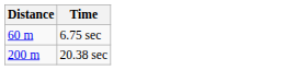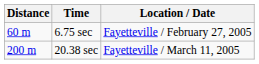 <table class="wikitable">
 <tr>
 <th>Distance</th>
 <th>Time</th>
+<th>Location / Date</th>
 </tr>
 <tr>
 <td><a href='#'>60 m</a></td>
 <td>6.75 sec</td>
+<td><a href='#'>Fayetteville</a> / February 27, 2005</td>
 </tr>
 <tr>
 <td><a href='#'>200 m</a></td>
 <td>20.38 sec</td>
+<td><a href='#'>Fayetteville</a> / March 11, 2005</td>
 </tr>
 </table>
